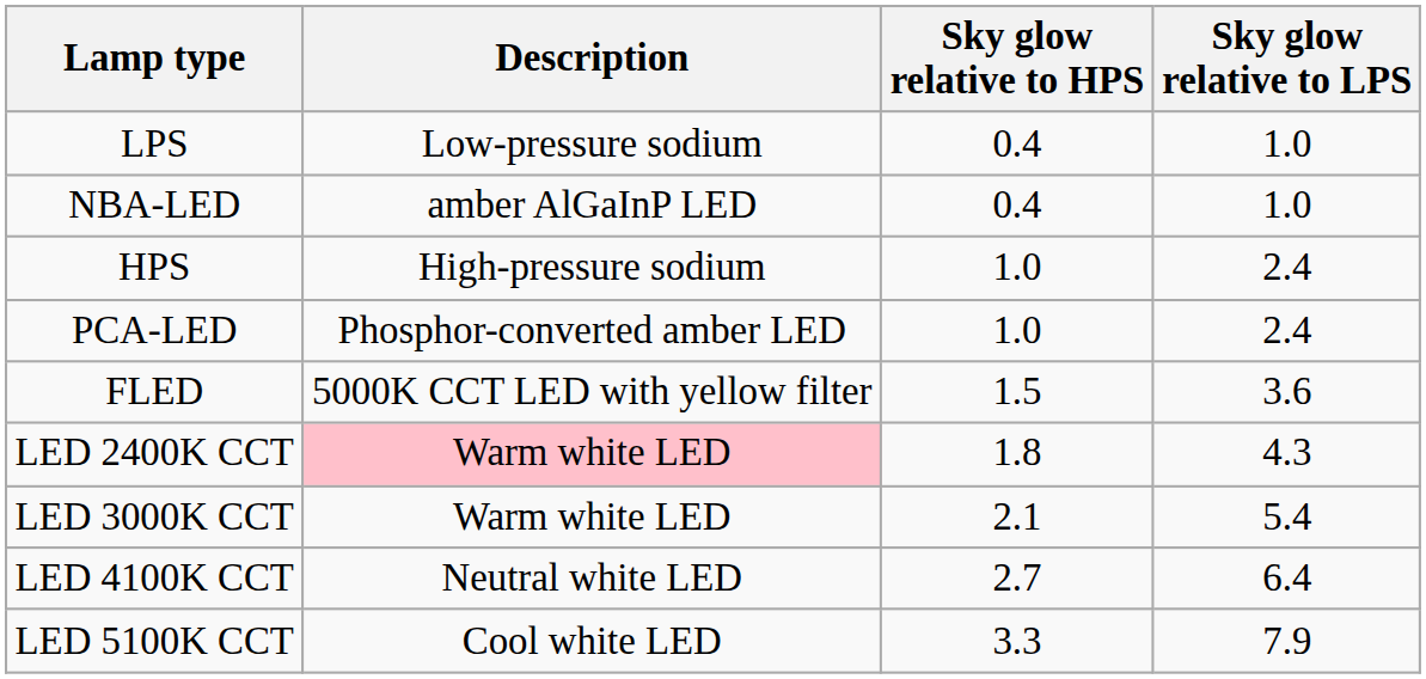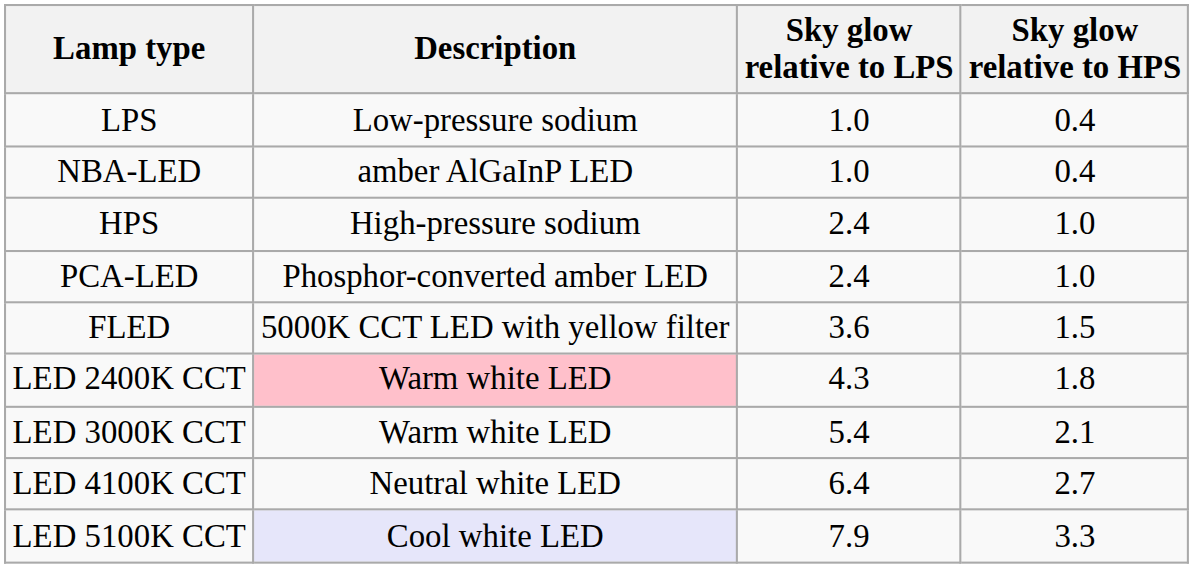 <table class="wikitable">
 <tr>
 <th>Lamp type</th>
 <th>Description</th>
+<th>Sky glow<br>relative to LPS</th>
 <th>Sky glow<br>relative to HPS</th>
-<th>Sky glow<br>relative to LPS</th>
 </tr>
 <tr align="center">
 <td>LPS</td>
 <td>Low-pressure sodium</td>
+<td>1.0</td>
 <td>0.4</td>
-<td>1.0</td>
 </tr>
 <tr align="center">
 <td>NBA-LED</td>
 <td>amber AlGaInP LED</td>
+<td>1.0</td>
 <td>0.4</td>
-<td>1.0</td>
 </tr>
 <tr align="center">
 <td>HPS</td>
 <td>High-pressure sodium</td>
+<td>2.4</td>
 <td>1.0</td>
-<td>2.4</td>
 </tr>
 <tr align="center">
 <td>PCA-LED</td>
 <td>Phosphor-converted amber LED</td>
+<td>2.4</td>
 <td>1.0</td>
-<td>2.4</td>
 </tr>
 <tr align="center">
 <td>FLED</td>
 <td>5000K CCT LED with yellow filter</td>
+<td>3.6</td>
 <td>1.5</td>
-<td>3.6</td>
 </tr>
 <tr align="center">
 <td>LED 2400K CCT</td>
 <td style="background: pink;">Warm white LED</td>
+<td>4.3</td>
 <td>1.8</td>
-<td>4.3</td>
 </tr>
 <tr align="center">
 <td>LED 3000K CCT</td>
 <td>Warm white LED</td>
+<td>5.4</td>
 <td>2.1</td>
-<td>5.4</td>
 </tr>
 <tr align="center">
 <td>LED 4100K CCT</td>
 <td>Neutral white LED</td>
+<td>6.4</td>
 <td>2.7</td>
-<td>6.4</td>
 </tr>
 <tr align="center">
 <td>LED 5100K CCT</td>
-<td>Cool white LED</td>
+<td style="background: lavender;">Cool white LED</td>
+<td>7.9</td>
 <td>3.3</td>
-<td>7.9</td>
 </tr>
 </table>
